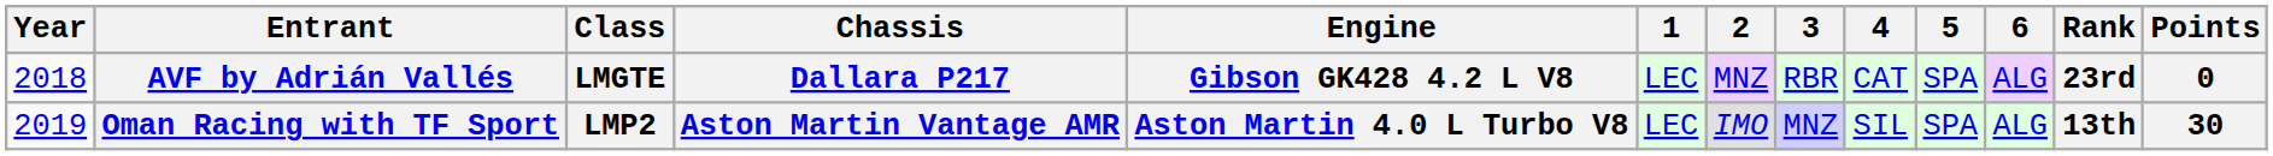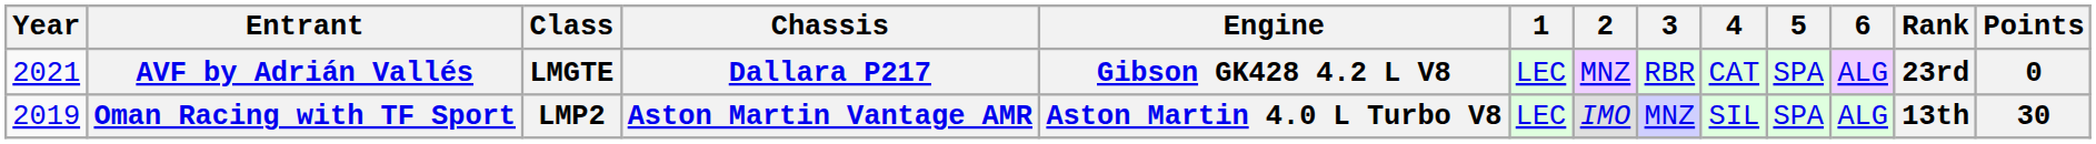 <table class="wikitable" style="text-align:center; font-size:85%">
 <tr>
 <th>Year</th>
 <th>Entrant</th>
 <th>Class</th>
 <th>Chassis</th>
 <th>Engine</th>
 <th>1</th>
 <th>2</th>
 <th>3</th>
 <th>4</th>
 <th>5</th>
 <th>6</th>
 <th>Rank</th>
 <th>Points</th>
 </tr>
 <tr>
-<td><a href='#'>2018</a></td>
+<td><a href='#'>2021</a></td>
 <th nowrap><a href='#'>AVF by Adrián Vallés</a></th>
 <th>LMGTE</th>
 <th nowrap><a href='#'>Dallara P217</a></th>
 <th nowrap><a href='#'>Gibson</a> GK428 4.2 L V8</th>
 <td style="background:#DFFFDF;"><a href='#'>LEC</a><br></td>
 <td style="background:#EFCFFF;"><a href='#'>MNZ</a><br></td>
 <td style="background:#DFFFDF;"><a href='#'>RBR</a><br></td>
 <td style="background:#DFFFDF;"><a href='#'>CAT</a><br></td>
 <td style="background:#DFFFDF;"><a href='#'>SPA</a><br></td>
 <td style="background:#EFCFFF;"><a href='#'>ALG</a><br></td>
 <th>23rd</th>
 <th>0</th>
 </tr>
 <tr>
 <td><a href='#'>2019</a></td>
 <th nowrap><a href='#'>Oman Racing with TF Sport</a></th>
 <th>LMP2</th>
 <th nowrap><a href='#'>Aston Martin Vantage AMR</a></th>
 <th nowrap><a href='#'>Aston Martin</a> 4.0 L Turbo V8</th>
 <td style="background:#DFFFDF;"><a href='#'>LEC</a><br></td>
 <td style="background:#DFDFDF;"><em><a href='#'>IMO</a></em><br></td>
 <td style="background:#CFCFFF;"><a href='#'>MNZ</a><br></td>
 <td style="background:#DFFFDF;"><a href='#'>SIL</a><br></td>
 <td style="background:#DFFFDF;"><a href='#'>SPA</a><br></td>
 <td style="background:#DFFFDF;"><a href='#'>ALG</a><br></td>
 <th>13th</th>
 <th>30</th>
 </tr>
 </table>
